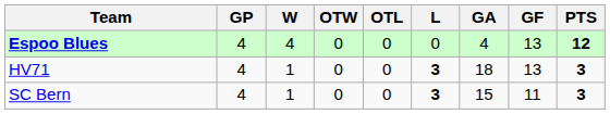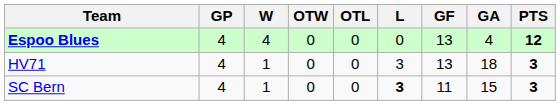 <table class="wikitable">
 <tr>
 <th width=200>Team</th>
 <th width=40>GP</th>
 <th width=40>W</th>
 <th width=40>OTW</th>
 <th width=40>OTL</th>
 <th width=40>L</th>
+<th width=40>GF</th>
 <th width=40>GA</th>
-<th width=40>GF</th>
 <th width=40>PTS</th>
 </tr>
 <tr bgcolor="#CCFFCC" align=center>
 <td style="text-align:left;"><strong> <a href='#'>Espoo Blues</a></strong></td>
 <td>4</td>
 <td>4</td>
 <td>0</td>
 <td>0</td>
 <td>0</td>
+<td>13</td>
 <td>4</td>
-<td>13</td>
 <td><strong>12</strong></td>
 </tr>
 <tr align=center>
 <td style="text-align:left;"> <a href='#'>HV71</a></td>
 <td>4</td>
 <td>1</td>
 <td>0</td>
 <td>0</td>
-<td><strong>3</strong></td>
+<td>3</td>
+<td>13</td>
 <td>18</td>
-<td>13</td>
 <td><strong>3</strong></td>
 </tr>
 <tr align=center>
 <td style="text-align:left;"> <a href='#'>SC Bern</a></td>
 <td>4</td>
 <td>1</td>
 <td>0</td>
 <td>0</td>
 <td><strong>3</strong></td>
+<td>11</td>
 <td>15</td>
-<td>11</td>
 <td><strong>3</strong></td>
 </tr>
 </table>
